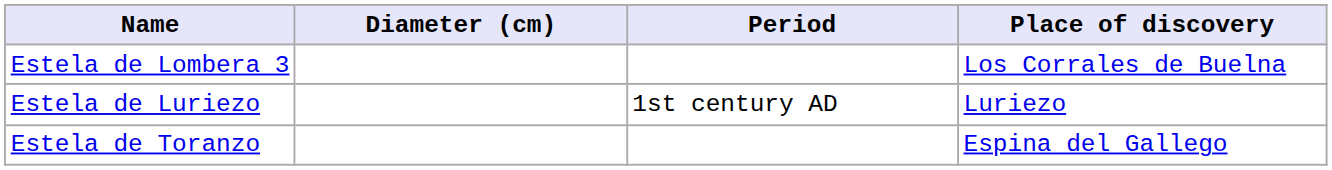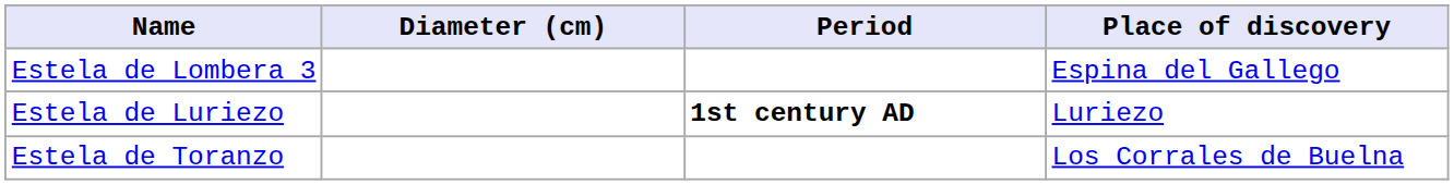 <table class="wikitable" border="0" style="background:#ffffff" align="top" class="sortable wikitable">
 <tr>
 <th style="background:Lavender; color:Black">Name</th>
 <th width="170 px" style="background:Lavender; color:Black">Diameter (cm)</th>
 <th width="170 px" style="background:Lavender; color:Black">Period</th>
 <th width="190 px" style="background:Lavender; color:Black">Place of discovery</th>
 </tr>
 <tr>
 <td><a href='#'>Estela de Lombera 3</a></td>
 <td></td>
 <td></td>
-<td><a href='#'>Los Corrales de Buelna</a></td>
+<td><a href='#'>Espina del Gallego</a></td>
 </tr>
 <tr>
 <td><a href='#'>Estela de Luriezo</a></td>
 <td></td>
-<td>1st century AD</td>
+<td><strong>1st century AD</strong></td>
 <td><a href='#'>Luriezo</a></td>
 </tr>
 <tr>
 <td><a href='#'>Estela de Toranzo</a></td>
 <td></td>
 <td></td>
-<td><a href='#'>Espina del Gallego</a></td>
+<td><a href='#'>Los Corrales de Buelna</a></td>
 </tr>
 </table>
